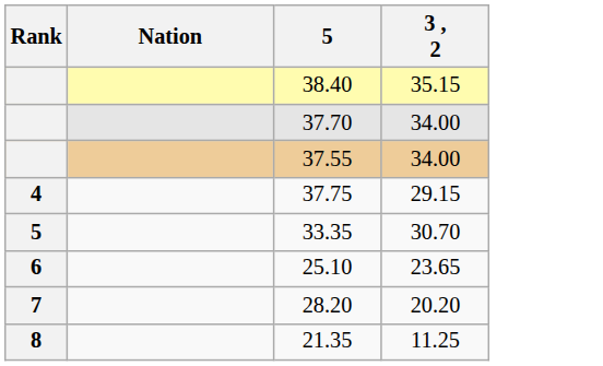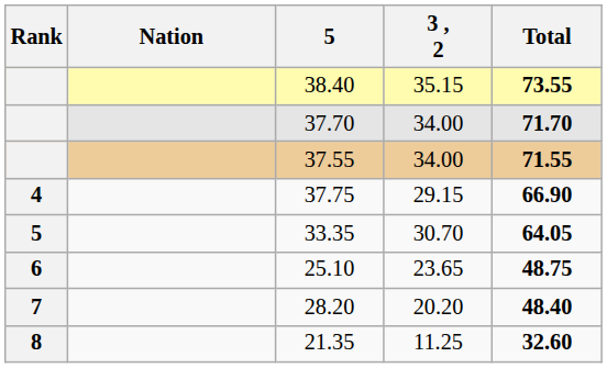 <table class="wikitable sortable" style="text-align:center; font-size:85%">
 <tr>
 <th scope="col" style="width:20px;">Rank</th>
 <th scope="col" style="width:120px;">Nation</th>
 <th scope="col" style="width:60px;">5 </th>
 <th scope="col" style="width:60px;">3 ,<br>2 </th>
+<th scope="col" style="width:60px;">Total</th>
 </tr>
 <tr bgcolor="fffcaf">
 <th scope="row"></th>
 <td align="left"></td>
 <td>38.40</td>
 <td>35.15</td>
+<td><strong>73.55</strong></td>
 </tr>
 <tr bgcolor="e5e5e5">
 <th scope="row"></th>
 <td align="left"></td>
 <td>37.70</td>
 <td>34.00</td>
+<td><strong>71.70</strong></td>
 </tr>
 <tr bgcolor="eecc99">
 <th scope="row"></th>
 <td align="left"></td>
 <td>37.55</td>
 <td>34.00</td>
+<td><strong>71.55</strong></td>
 </tr>
 <tr>
 <th scope="row">4</th>
 <td align="left"></td>
 <td>37.75</td>
 <td>29.15</td>
+<td><strong>66.90</strong></td>
 </tr>
 <tr>
 <th scope="row">5</th>
 <td align="left"></td>
 <td>33.35</td>
 <td>30.70</td>
+<td><strong>64.05</strong></td>
 </tr>
 <tr>
 <th scope="row">6</th>
 <td align="left"></td>
 <td>25.10</td>
 <td>23.65</td>
+<td><strong>48.75</strong></td>
 </tr>
 <tr>
 <th scope="row">7</th>
 <td align="left"></td>
 <td>28.20</td>
 <td>20.20</td>
+<td><strong>48.40</strong></td>
 </tr>
 <tr>
 <th scope="row">8</th>
 <td align="left"></td>
 <td>21.35</td>
 <td>11.25</td>
+<td><strong>32.60</strong></td>
 </tr>
 </table>
